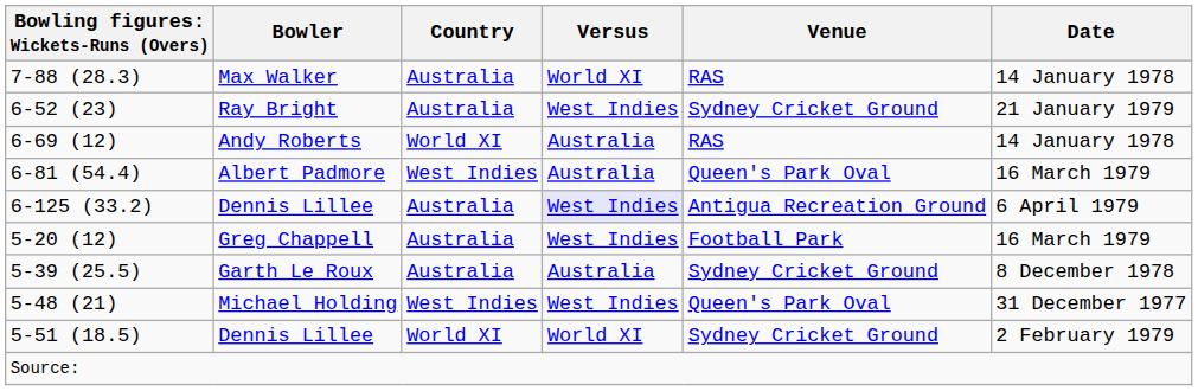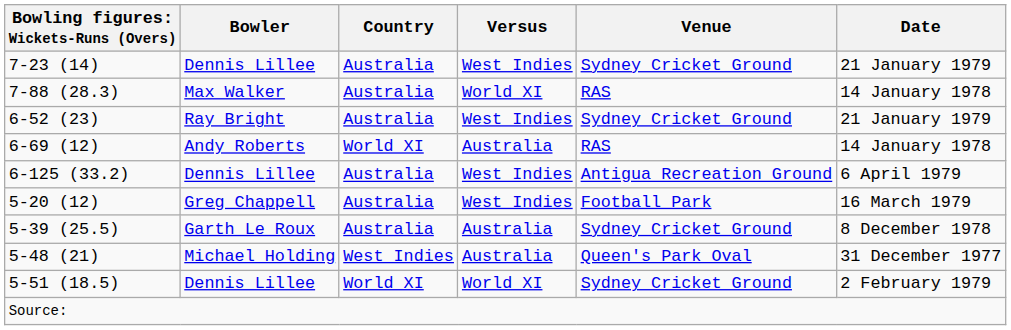 <table class="wikitable">
 <tr>
 <th>Bowling figures:<br><small>Wickets-Runs (Overs)</small></th>
 <th>Bowler</th>
 <th>Country</th>
 <th>Versus</th>
 <th>Venue</th>
 <th>Date</th>
+</tr>
+<tr>
+<td>7-23 (14)</td>
+<td><a href='#'>Dennis Lillee</a></td>
+<td> <a href='#'>Australia</a></td>
+<td> <a href='#'>West Indies</a></td>
+<td><a href='#'>Sydney Cricket Ground</a></td>
+<td>21 January 1979</td>
 </tr>
 <tr>
 <td>7-88 (28.3)</td>
 <td><a href='#'>Max Walker</a></td>
 <td> <a href='#'>Australia</a></td>
 <td> <a href='#'>World XI</a></td>
 <td><a href='#'>RAS</a></td>
 <td>14 January 1978</td>
 </tr>
 <tr>
 <td>6-52 (23)</td>
 <td><a href='#'>Ray Bright</a></td>
 <td> <a href='#'>Australia</a></td>
 <td> <a href='#'>West Indies</a></td>
 <td><a href='#'>Sydney Cricket Ground</a></td>
 <td>21 January 1979</td>
 </tr>
 <tr>
 <td>6-69 (12)</td>
 <td><a href='#'>Andy Roberts</a></td>
 <td> <a href='#'>World XI</a></td>
 <td> <a href='#'>Australia</a></td>
 <td><a href='#'>RAS</a></td>
 <td>14 January 1978</td>
 </tr>
 <tr>
-<td>6-81 (54.4)</td>
-<td><a href='#'>Albert Padmore</a></td>
-<td> <a href='#'>West Indies</a></td>
-<td> <a href='#'>Australia</a></td>
-<td><a href='#'>Queen's Park Oval</a></td>
-<td>16 March 1979</td>
-</tr>
-<tr>
 <td>6-125 (33.2)</td>
 <td><a href='#'>Dennis Lillee</a></td>
 <td> <a href='#'>Australia</a></td>
-<td style="background: lavender;"> <a href='#'>West Indies</a></td>
+<td> <a href='#'>West Indies</a></td>
 <td><a href='#'>Antigua Recreation Ground</a></td>
 <td>6 April 1979</td>
 </tr>
 <tr>
 <td>5-20 (12)</td>
 <td><a href='#'>Greg Chappell</a></td>
 <td> <a href='#'>Australia</a></td>
 <td> <a href='#'>West Indies</a></td>
 <td><a href='#'>Football Park</a></td>
 <td>16 March 1979</td>
 </tr>
 <tr>
 <td>5-39 (25.5)</td>
 <td><a href='#'>Garth Le Roux</a></td>
 <td> <a href='#'>Australia</a></td>
 <td> <a href='#'>Australia</a></td>
 <td><a href='#'>Sydney Cricket Ground</a></td>
 <td>8 December 1978</td>
 </tr>
 <tr>
 <td>5-48 (21)</td>
 <td><a href='#'>Michael Holding</a></td>
 <td> <a href='#'>West Indies</a></td>
-<td> <a href='#'>West Indies</a></td>
+<td> <a href='#'>Australia</a></td>
 <td><a href='#'>Queen's Park Oval</a></td>
 <td>31 December 1977</td>
 </tr>
 <tr>
 <td>5-51 (18.5)</td>
 <td><a href='#'>Dennis Lillee</a></td>
 <td> <a href='#'>World XI</a></td>
 <td> <a href='#'>World XI</a></td>
 <td><a href='#'>Sydney Cricket Ground</a></td>
 <td>2 February 1979</td>
 </tr>
 <tr>
 <td colspan=6><small>Source:</small></td>
 </tr>
 </table>
